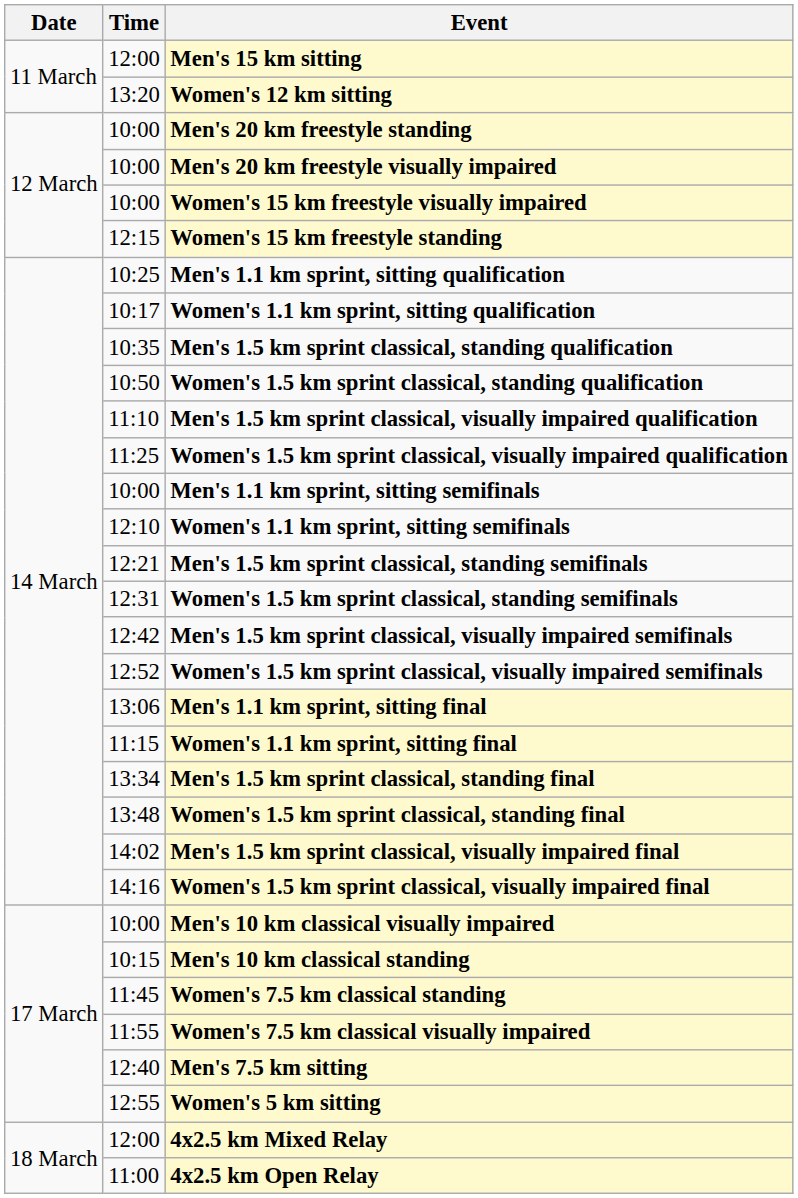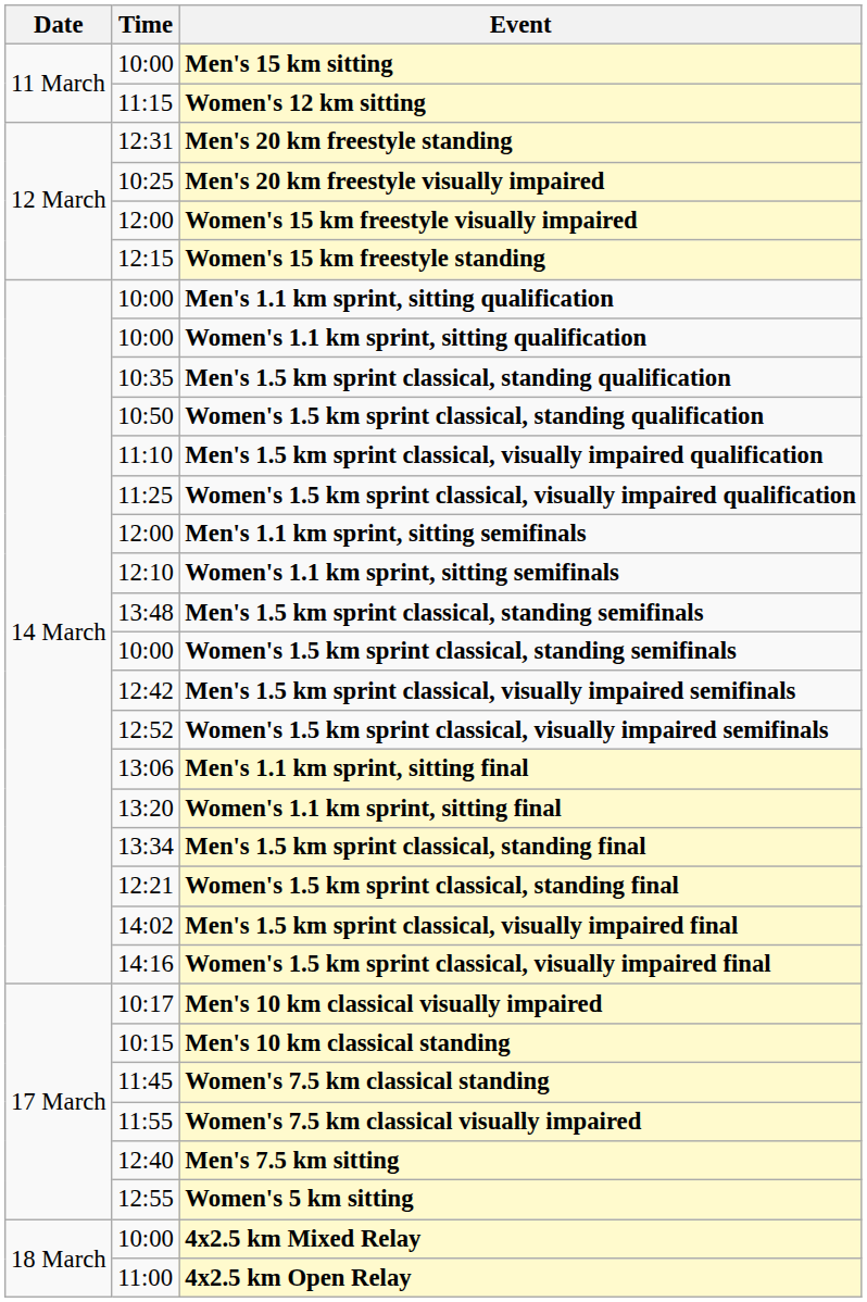 <table class=wikitable>
 <tr>
 <th>Date</th>
 <th>Time</th>
 <th>Event</th>
 </tr>
 <tr>
 <td rowspan=2>11 March</td>
-<td>12:00</td>
+<td>10:00</td>
 <td style=background:lemonchiffon><strong>Men's 15 km sitting</strong></td>
 </tr>
 <tr>
-<td>13:20</td>
+<td>11:15</td>
 <td style=background:lemonchiffon><strong>Women's 12 km sitting</strong></td>
 </tr>
 <tr>
 <td rowspan=4>12 March</td>
-<td>10:00</td>
+<td>12:31</td>
 <td style=background:lemonchiffon><strong>Men's 20 km freestyle standing</strong></td>
 </tr>
 <tr>
-<td>10:00</td>
+<td>10:25</td>
 <td style=background:lemonchiffon><strong>Men's 20 km freestyle visually impaired</strong></td>
 </tr>
 <tr>
-<td>10:00</td>
+<td>12:00</td>
 <td style=background:lemonchiffon><strong>Women's 15 km freestyle visually impaired</strong></td>
 </tr>
 <tr>
 <td>12:15</td>
 <td style=background:lemonchiffon><strong>Women's 15 km freestyle standing</strong></td>
 </tr>
 <tr>
 <td rowspan=18>14 March</td>
-<td>10:25</td>
+<td>10:00</td>
 <td><strong>Men's 1.1 km sprint, sitting qualification</strong></td>
 </tr>
 <tr>
-<td>10:17</td>
+<td>10:00</td>
 <td><strong>Women's 1.1 km sprint, sitting qualification</strong></td>
 </tr>
 <tr>
 <td>10:35</td>
 <td><strong>Men's 1.5 km sprint classical, standing qualification</strong></td>
 </tr>
 <tr>
 <td>10:50</td>
 <td><strong>Women's 1.5 km sprint classical, standing qualification</strong></td>
 </tr>
 <tr>
 <td>11:10</td>
 <td><strong>Men's 1.5 km sprint classical, visually impaired qualification</strong></td>
 </tr>
 <tr>
 <td>11:25</td>
 <td><strong>Women's 1.5 km sprint classical, visually impaired qualification</strong></td>
 </tr>
 <tr>
-<td>10:00</td>
+<td>12:00</td>
 <td><strong>Men's 1.1 km sprint, sitting semifinals</strong></td>
 </tr>
 <tr>
 <td>12:10</td>
 <td><strong>Women's 1.1 km sprint, sitting semifinals</strong></td>
 </tr>
 <tr>
-<td>12:21</td>
+<td>13:48</td>
 <td><strong>Men's 1.5 km sprint classical, standing semifinals</strong></td>
 </tr>
 <tr>
-<td>12:31</td>
+<td>10:00</td>
 <td><strong>Women's 1.5 km sprint classical, standing semifinals</strong></td>
 </tr>
 <tr>
 <td>12:42</td>
 <td><strong>Men's 1.5 km sprint classical, visually impaired semifinals</strong></td>
 </tr>
 <tr>
 <td>12:52</td>
 <td><strong>Women's 1.5 km sprint classical, visually impaired semifinals</strong></td>
 </tr>
 <tr>
 <td>13:06</td>
 <td style=background:lemonchiffon><strong>Men's 1.1 km sprint, sitting final</strong></td>
 </tr>
 <tr>
-<td>11:15</td>
+<td>13:20</td>
 <td style=background:lemonchiffon><strong>Women's 1.1 km sprint, sitting final</strong></td>
 </tr>
 <tr>
 <td>13:34</td>
 <td style=background:lemonchiffon><strong>Men's 1.5 km sprint classical, standing final</strong></td>
 </tr>
 <tr>
-<td>13:48</td>
+<td>12:21</td>
 <td style=background:lemonchiffon><strong>Women's 1.5 km sprint classical, standing final</strong></td>
 </tr>
 <tr>
 <td>14:02</td>
 <td style=background:lemonchiffon><strong>Men's 1.5 km sprint classical, visually impaired final</strong></td>
 </tr>
 <tr>
 <td>14:16</td>
 <td style=background:lemonchiffon><strong>Women's 1.5 km sprint classical, visually impaired final</strong></td>
 </tr>
 <tr>
 <td rowspan=6>17 March</td>
-<td>10:00</td>
+<td>10:17</td>
 <td style=background:lemonchiffon><strong>Men's 10 km classical visually impaired</strong></td>
 </tr>
 <tr>
 <td>10:15</td>
 <td style=background:lemonchiffon><strong>Men's 10 km classical standing</strong></td>
 </tr>
 <tr>
 <td>11:45</td>
 <td style=background:lemonchiffon><strong>Women's 7.5 km classical standing</strong></td>
 </tr>
 <tr>
 <td>11:55</td>
 <td style=background:lemonchiffon><strong>Women's 7.5 km classical visually impaired</strong></td>
 </tr>
 <tr>
 <td>12:40</td>
 <td style=background:lemonchiffon><strong>Men's 7.5 km sitting</strong></td>
 </tr>
 <tr>
 <td>12:55</td>
 <td style=background:lemonchiffon><strong>Women's 5 km sitting</strong></td>
 </tr>
 <tr>
 <td rowspan=2>18 March</td>
-<td>12:00</td>
+<td>10:00</td>
 <td style=background:lemonchiffon><strong>4x2.5 km Mixed Relay</strong></td>
 </tr>
 <tr>
 <td>11:00</td>
 <td style=background:lemonchiffon><strong>4x2.5 km Open Relay</strong></td>
 </tr>
 </table>
